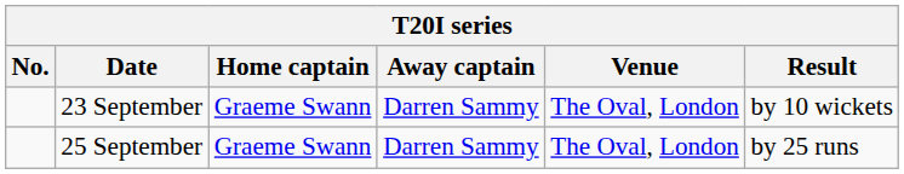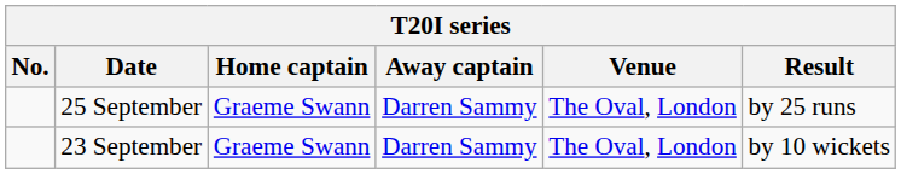 <table class="wikitable">
 <tr>
 <th colspan="6">T20I series</th>
 </tr>
 <tr>
 <th>No.</th>
 <th>Date</th>
 <th>Home captain</th>
 <th>Away captain</th>
 <th>Venue</th>
 <th>Result</th>
 </tr>
 <tr>
 <td></td>
+<td>25 September</td>
+<td><a href='#'>Graeme Swann</a></td>
+<td><a href='#'>Darren Sammy</a></td>
+<td><a href='#'>The Oval</a>, <a href='#'>London</a></td>
+<td> by 25 runs</td>
+</tr>
+<tr>
+<td></td>
 <td>23 September</td>
 <td><a href='#'>Graeme Swann</a></td>
 <td><a href='#'>Darren Sammy</a></td>
 <td><a href='#'>The Oval</a>, <a href='#'>London</a></td>
 <td> by 10 wickets</td>
 </tr>
-<tr>
-<td></td>
-<td>25 September</td>
-<td><a href='#'>Graeme Swann</a></td>
-<td><a href='#'>Darren Sammy</a></td>
-<td><a href='#'>The Oval</a>, <a href='#'>London</a></td>
-<td> by 25 runs</td>
-</tr>
 </table>
